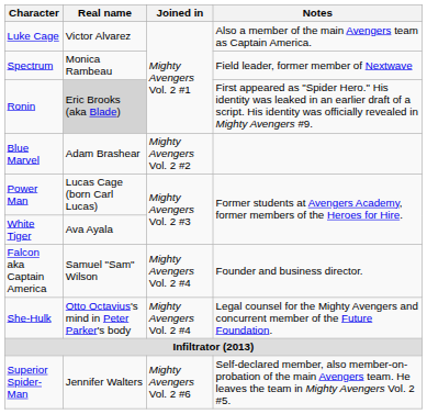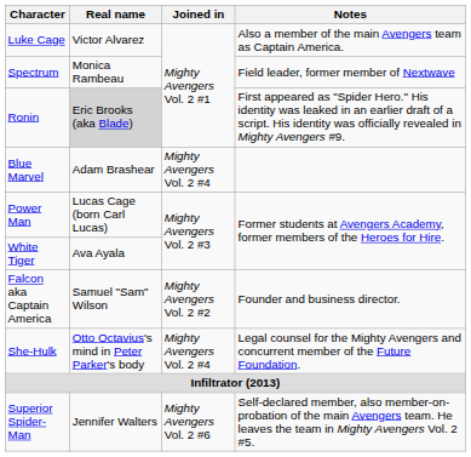 <table class="wikitable" style="width:100%;">
 <tr>
 <th width=14%>Character</th>
 <th width=20%>Real name</th>
 <th width=16%>Joined in</th>
 <th>Notes</th>
 </tr>
 <tr>
 <td><a href='#'>Luke Cage</a></td>
 <td>Victor Alvarez</td>
 <td rowspan="3"><em>Mighty Avengers</em> Vol. 2 #1</td>
 <td>Also a member of the main <a href='#'>Avengers</a> team as Captain America.</td>
 </tr>
 <tr>
 <td><a href='#'>Spectrum</a></td>
 <td>Monica Rambeau</td>
 <td>Field leader, former member of <a href='#'>Nextwave</a></td>
 </tr>
 <tr>
 <td><a href='#'>Ronin</a></td>
 <td style="background: lightgrey;">Eric Brooks (aka <a href='#'>Blade</a>)</td>
 <td>First appeared as "Spider Hero." His identity was leaked in an earlier draft of a script. His identity was officially revealed in <em>Mighty Avengers</em> #9.</td>
 </tr>
 <tr>
 <td><a href='#'>Blue Marvel</a></td>
 <td>Adam Brashear</td>
-<td><em>Mighty Avengers</em> Vol. 2 #2</td>
+<td><em>Mighty Avengers</em> Vol. 2 #4</td>
 <td></td>
 </tr>
 <tr>
 <td><a href='#'>Power Man</a></td>
 <td>Lucas Cage (born Carl Lucas)</td>
 <td rowspan="2"><em>Mighty Avengers</em> Vol. 2 #3</td>
 <td rowspan="2">Former students at <a href='#'>Avengers Academy</a>, former members of the <a href='#'>Heroes for Hire</a>.</td>
 </tr>
 <tr>
 <td><a href='#'>White Tiger</a></td>
 <td>Ava Ayala</td>
 </tr>
 <tr>
 <td><a href='#'>Falcon</a><br>aka Captain America</td>
 <td>Samuel "Sam" Wilson</td>
-<td><em>Mighty Avengers</em> Vol. 2 #4</td>
+<td><em>Mighty Avengers</em> Vol. 2 #2</td>
 <td>Founder and business director.</td>
 </tr>
 <tr>
 <td><a href='#'>She-Hulk</a></td>
 <td><a href='#'>Otto Octavius</a>'s mind in <a href='#'>Peter Parker</a>'s body</td>
 <td><em>Mighty Avengers</em> Vol. 2 #4</td>
 <td>Legal counsel for the Mighty Avengers and concurrent member of the <a href='#'>Future Foundation</a>.</td>
 </tr>
 <tr style="background:#ddd;">
 <td colspan="4" style="text-align:center;"><strong>Infiltrator (2013)</strong></td>
 </tr>
 <tr>
 <td><a href='#'>Superior Spider-Man</a></td>
 <td>Jennifer Walters</td>
 <td><em>Mighty Avengers</em> Vol. 2 #6</td>
 <td>Self-declared member, also member-on-probation of the main <a href='#'>Avengers</a> team. He leaves the team in <em>Mighty Avengers</em> Vol. 2 #5.</td>
 </tr>
 </table>
